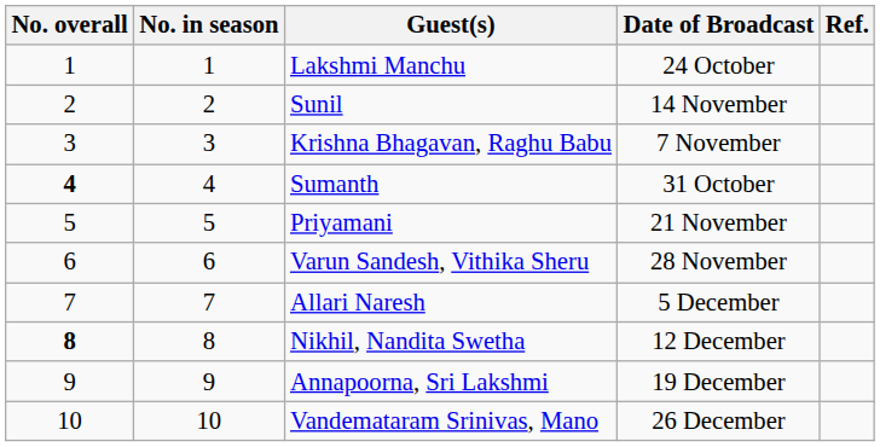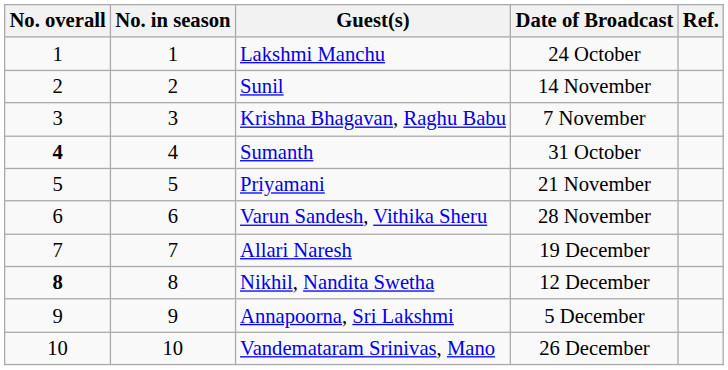 <table class="wikitable sortable">
 <tr>
 <th text-align:left;>No. overall</th>
 <th text-align:left;>No. in season</th>
 <th text-align:center;>Guest(s)</th>
 <th text-align:center;>Date of Broadcast</th>
 <th>Ref.</th>
 </tr>
 <tr>
 <td style="text-align:center;">1</td>
 <td style="text-align:center;">1</td>
 <td><a href='#'>Lakshmi Manchu</a></td>
 <td style="text-align:center;">24 October</td>
 <td></td>
 </tr>
 <tr>
 <td style="text-align:center;">2</td>
 <td style="text-align:center;">2</td>
 <td><a href='#'>Sunil</a></td>
 <td style="text-align:center;">14 November</td>
 <td></td>
 </tr>
 <tr>
 <td style="text-align:center;">3</td>
 <td style="text-align:center;">3</td>
 <td><a href='#'>Krishna Bhagavan</a>, <a href='#'>Raghu Babu</a></td>
 <td style="text-align:center;">7 November</td>
 <td></td>
 </tr>
 <tr>
 <td style="text-align:center;"><strong>4</strong></td>
 <td style="text-align:center;">4</td>
 <td><a href='#'>Sumanth</a></td>
 <td style="text-align:center;">31 October</td>
 <td></td>
 </tr>
 <tr>
 <td style="text-align:center;">5</td>
 <td style="text-align:center;">5</td>
 <td><a href='#'>Priyamani</a></td>
 <td style="text-align:center;">21 November</td>
 <td></td>
 </tr>
 <tr>
 <td style="text-align:center;">6</td>
 <td style="text-align:center;">6</td>
 <td><a href='#'>Varun Sandesh</a>, <a href='#'>Vithika Sheru</a></td>
 <td style="text-align:center;">28 November</td>
 <td></td>
 </tr>
 <tr>
 <td style="text-align:center;">7</td>
 <td style="text-align:center;">7</td>
 <td><a href='#'>Allari Naresh</a></td>
-<td style="text-align:center;">5 December</td>
+<td style="text-align:center;">19 December</td>
 <td></td>
 </tr>
 <tr>
 <td style="text-align:center;"><strong>8</strong></td>
 <td style="text-align:center;">8</td>
 <td><a href='#'>Nikhil</a>, <a href='#'>Nandita Swetha</a></td>
 <td style="text-align:center;">12 December</td>
 <td></td>
 </tr>
 <tr>
 <td style="text-align:center;">9</td>
 <td style="text-align:center;">9</td>
 <td><a href='#'>Annapoorna</a>, <a href='#'>Sri Lakshmi</a></td>
-<td style="text-align:center;">19 December</td>
+<td style="text-align:center;">5 December</td>
 <td></td>
 </tr>
 <tr>
 <td style="text-align:center;">10</td>
 <td style="text-align:center;">10</td>
 <td><a href='#'>Vandemataram Srinivas</a>, <a href='#'>Mano</a></td>
 <td style="text-align:center;">26 December</td>
 <td></td>
 </tr>
 </table>
